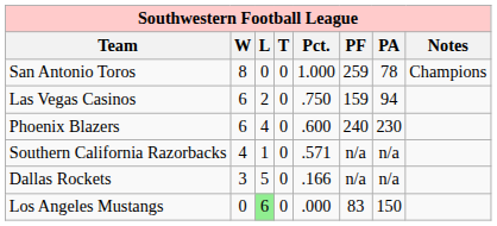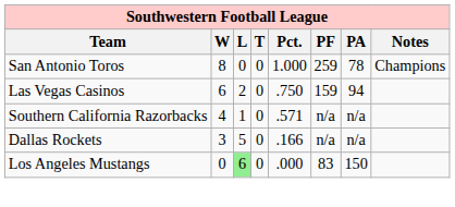 <table class="wikitable">
 <tr style="background:#ffcbcb;">
 <td colspan="8" style="text-align:center;"><strong>Southwestern Football League</strong></td>
 </tr>
 <tr style="background:#efefef;">
 <th>Team</th>
 <th>W</th>
 <th>L</th>
 <th>T</th>
 <th>Pct.</th>
 <th>PF</th>
 <th>PA</th>
 <th>Notes</th>
 </tr>
 <tr align="center">
 <td align="left">San Antonio Toros</td>
 <td>8</td>
 <td>0</td>
 <td>0</td>
 <td>1.000</td>
 <td>259</td>
 <td>78</td>
 <td>Champions</td>
 </tr>
 <tr align="center">
 <td align="left">Las Vegas Casinos</td>
 <td>6</td>
 <td>2</td>
 <td>0</td>
 <td>.750</td>
 <td>159</td>
 <td>94</td>
 <td></td>
 </tr>
 <tr align="center">
-<td align="left">Phoenix Blazers</td>
-<td>6</td>
-<td>4</td>
-<td>0</td>
-<td>.600</td>
-<td>240</td>
-<td>230</td>
-<td></td>
-</tr>
-<tr align="center">
 <td align="left">Southern California Razorbacks</td>
 <td>4</td>
 <td>1</td>
 <td>0</td>
 <td>.571</td>
 <td>n/a</td>
 <td>n/a</td>
 <td></td>
 </tr>
 <tr align="center">
 <td align="left">Dallas Rockets</td>
 <td>3</td>
 <td>5</td>
 <td>0</td>
 <td>.166</td>
 <td>n/a</td>
 <td>n/a</td>
 <td></td>
 </tr>
 <tr align="center">
 <td align="left">Los Angeles Mustangs</td>
 <td>0</td>
 <td style="background: lightgreen;">6</td>
 <td>0</td>
 <td>.000</td>
 <td>83</td>
 <td>150</td>
 <td></td>
 </tr>
 </table>
